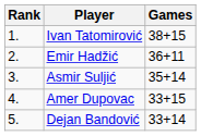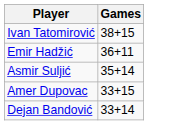 <table class="wikitable">
 <tr>
-<th>Rank</th>
 <th>Player</th>
 <th>Games</th>
 </tr>
 <tr>
-<td>1.</td>
 <td> <a href='#'>Ivan Tatomirović</a></td>
 <td>38+15</td>
 </tr>
 <tr>
-<td>2.</td>
 <td> <a href='#'>Emir Hadžić</a></td>
 <td>36+11</td>
 </tr>
 <tr>
-<td>3.</td>
 <td> <a href='#'>Asmir Suljić</a></td>
 <td>35+14</td>
 </tr>
 <tr>
-<td>4.</td>
 <td> <a href='#'>Amer Dupovac</a></td>
 <td>33+15</td>
 </tr>
 <tr>
-<td>5.</td>
 <td> <a href='#'>Dejan Bandović</a></td>
 <td>33+14</td>
 </tr>
 </table>
